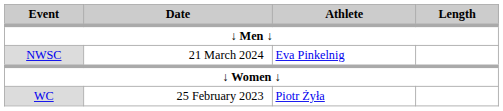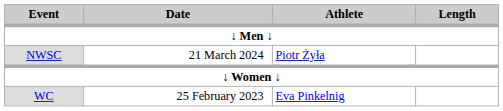 <table class="wikitable plainrowheaders" style="background:#fff; font-size:86%; width:44%; line-height:15px; border:grey solid 1px; border-collapse:collapse;">
 <tr style="background:#ccc; text-align:center;">
 <th style="background-color: #ccc;">Event</th>
 <th style="background:#ccc;">Date</th>
 <th style="background:#ccc;">Athlete</th>
 <th style="background:#ccc;">Length</th>
 </tr>
 <tr>
 <td align=center colspan=6 style="border-top-width:4px"><strong>↓ Men ↓</strong></td>
 </tr>
 <tr>
 <td bgcolor=gainsboro align=center><a href='#'>NWSC</a></td>
 <td align=right>21 March 2024  </td>
-<td> <a href='#'>Eva Pinkelnig</a></td>
+<td> <a href='#'>Piotr Żyła</a></td>
 <td align=right>  </td>
 </tr>
 <tr>
 <td align=center colspan=6 style="border-top-width:4px"><strong>↓ Women ↓</strong></td>
 </tr>
 <tr>
 <td bgcolor=gainsboro align=center><a href='#'>WC</a></td>
 <td align=right>25 February 2023  </td>
-<td> <a href='#'>Piotr Żyła</a></td>
+<td> <a href='#'>Eva Pinkelnig</a></td>
 <td align=right>  </td>
 </tr>
 </table>
